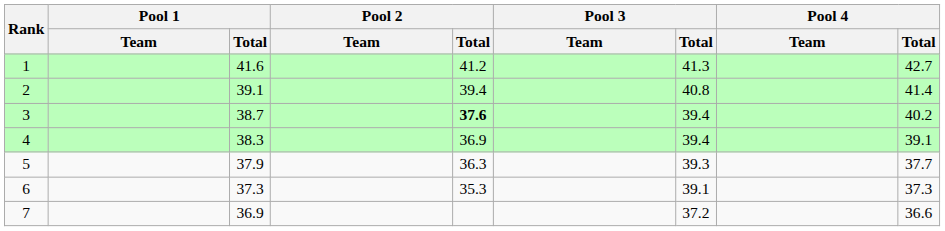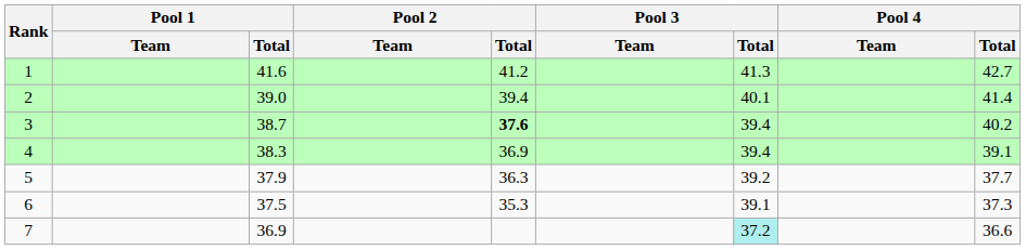 <table class="wikitable" style="text-align:center;">
 <tr>
 <th rowspan=2>Rank</th>
 <th colspan=2>Pool 1</th>
 <th colspan=2>Pool 2</th>
 <th colspan=2>Pool 3</th>
 <th colspan=2>Pool 4</th>
 </tr>
 <tr>
 <th width=180>Team</th>
 <th>Total</th>
 <th width=180>Team</th>
 <th>Total</th>
 <th width=180>Team</th>
 <th>Total</th>
 <th width=180>Team</th>
 <th>Total</th>
 </tr>
 <tr bgcolor=bbffbb>
 <td>1</td>
 <td align=left></td>
 <td>41.6</td>
 <td align=left></td>
 <td>41.2</td>
 <td align=left></td>
 <td>41.3</td>
 <td align=left></td>
 <td>42.7</td>
 </tr>
 <tr bgcolor=bbffbb>
 <td>2</td>
 <td align=left></td>
-<td>39.1</td>
+<td>39.0</td>
 <td align=left></td>
 <td>39.4</td>
 <td align=left></td>
-<td>40.8</td>
+<td>40.1</td>
 <td align=left></td>
 <td>41.4</td>
 </tr>
 <tr bgcolor=bbffbb>
 <td>3</td>
 <td align=left></td>
 <td>38.7</td>
 <td align=left></td>
 <td><strong>37.6</strong></td>
 <td align=left></td>
 <td>39.4</td>
 <td align=left></td>
 <td>40.2</td>
 </tr>
 <tr bgcolor=bbffbb>
 <td>4</td>
 <td align=left></td>
 <td>38.3</td>
 <td align=left></td>
 <td>36.9</td>
 <td align=left></td>
 <td>39.4</td>
 <td align=left></td>
 <td>39.1</td>
 </tr>
 <tr>
 <td>5</td>
 <td align=left></td>
 <td>37.9</td>
 <td align=left></td>
 <td>36.3</td>
 <td align=left></td>
-<td>39.3</td>
+<td>39.2</td>
 <td align=left></td>
 <td>37.7</td>
 </tr>
 <tr>
 <td>6</td>
 <td align=left></td>
-<td>37.3</td>
+<td>37.5</td>
 <td align=left></td>
 <td>35.3</td>
 <td align=left></td>
 <td>39.1</td>
 <td align=left></td>
 <td>37.3</td>
 </tr>
 <tr>
 <td>7</td>
 <td align=left></td>
 <td>36.9</td>
 <td align=left></td>
 <td></td>
 <td align=left></td>
-<td>37.2</td>
+<td style="background: paleturquoise;">37.2</td>
 <td align=left></td>
 <td>36.6</td>
 </tr>
 </table>
